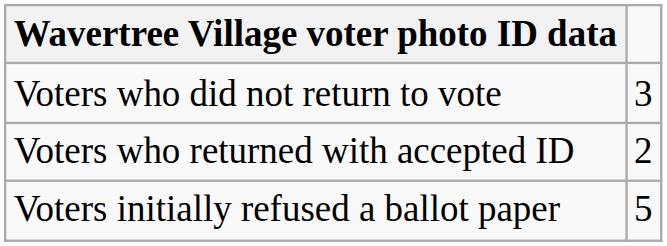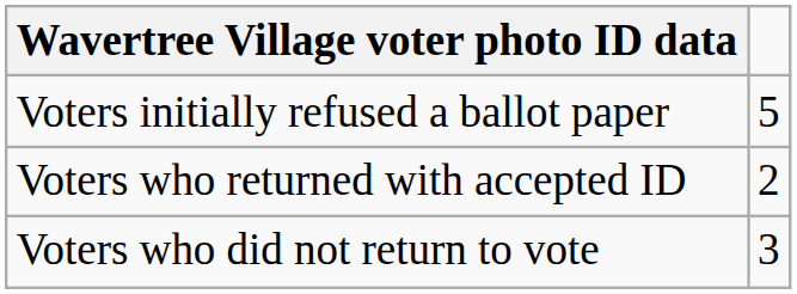 <table class="wikitable">
 <tr>
 <th>Wavertree Village voter photo ID data</th>
 </tr>
 <tr>
-<td style="text-align:left">Voters who did not return to vote</td>
-<td style="text-align:center">3</td>
+<td style="text-align:left">Voters initially refused a ballot paper</td>
+<td style="text-align:center">5</td>
 </tr>
 <tr>
 <td style="text-align:left">Voters who returned with accepted ID</td>
 <td style="text-align:center">2</td>
 </tr>
 <tr>
-<td style="text-align:left">Voters initially refused a ballot paper</td>
-<td style="text-align:center">5</td>
+<td style="text-align:left">Voters who did not return to vote</td>
+<td style="text-align:center">3</td>
 </tr>
 </table>
